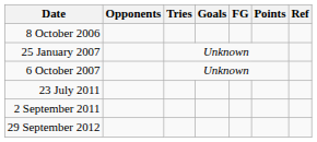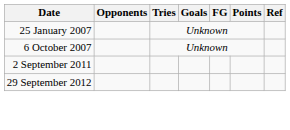 <table class="wikitable">
 <tr>
 <th>Date</th>
 <th>Opponents</th>
 <th>Tries</th>
 <th>Goals</th>
 <th>FG</th>
 <th>Points</th>
 <th>Ref</th>
 </tr>
 <tr>
-<td align=right>8 October 2006</td>
-<td></td>
-<td></td>
-<td></td>
-<td></td>
-<td></td>
-<td></td>
-</tr>
-<tr>
 <td align=right>25 January 2007</td>
 <td></td>
 <td colspan="4" style="text-align:center;"><em>Unknown</em></td>
 <td></td>
 </tr>
 <tr>
 <td align=right>6 October 2007</td>
 <td></td>
 <td colspan="4" style="text-align:center;"><em>Unknown</em></td>
-<td></td>
-</tr>
-<tr>
-<td align=right>23 July 2011</td>
-<td></td>
-<td></td>
-<td></td>
-<td></td>
-<td></td>
 <td></td>
 </tr>
 <tr>
 <td align=right>2 September 2011</td>
 <td></td>
 <td></td>
 <td></td>
 <td></td>
 <td></td>
 <td></td>
 </tr>
 <tr>
 <td align=right>29 September 2012</td>
 <td></td>
 <td></td>
 <td></td>
 <td></td>
 <td></td>
 <td></td>
 </tr>
 </table>
